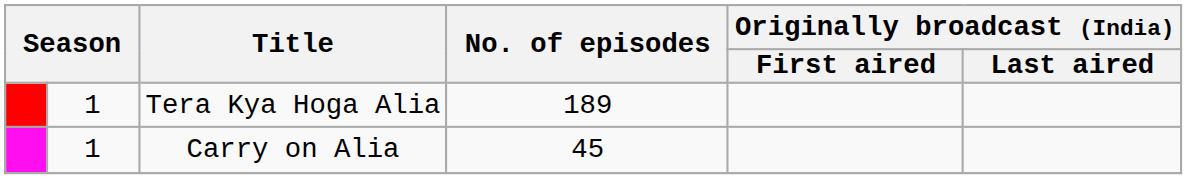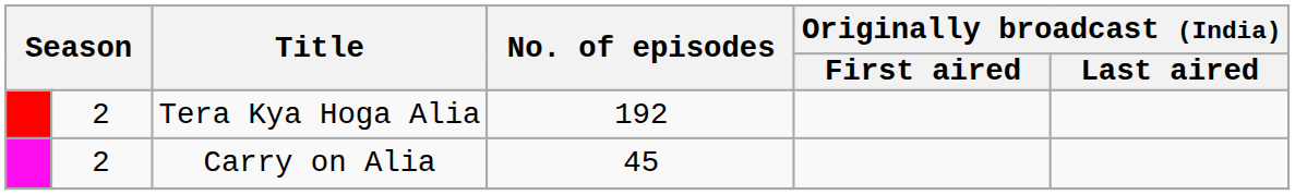 <table class="wikitable" style="text-align:center">
 <tr>
 <th style="padding: 0 8px"  colspan="2" rowspan="2">Season</th>
 <th rowspan="2">Title</th>
 <th style="padding: 0 8px" rowspan="2">No. of episodes</th>
 <th colspan="2">Originally broadcast <small>(India)</small></th>
 </tr>
 <tr>
 <th style="padding: 0 8px">First aired</th>
 <th style="padding: 0 8px">Last aired</th>
 </tr>
 <tr>
 <td style="background:#FF0000"></td>
-<td align="center">1</td>
+<td align="center">2</td>
 <td>Tera Kya Hoga Alia</td>
-<td align="center">189</td>
+<td align="center">192</td>
 <td align="center"></td>
 <td align="center"></td>
 </tr>
 <tr>
 <td style="background:#FF0FF0"></td>
-<td align="center">1</td>
+<td align="center">2</td>
 <td>Carry on Alia</td>
 <td align="center">45</td>
 <td align="center"></td>
 <td align="center"></td>
 </tr>
 <tr>
 </tr>
 </table>
